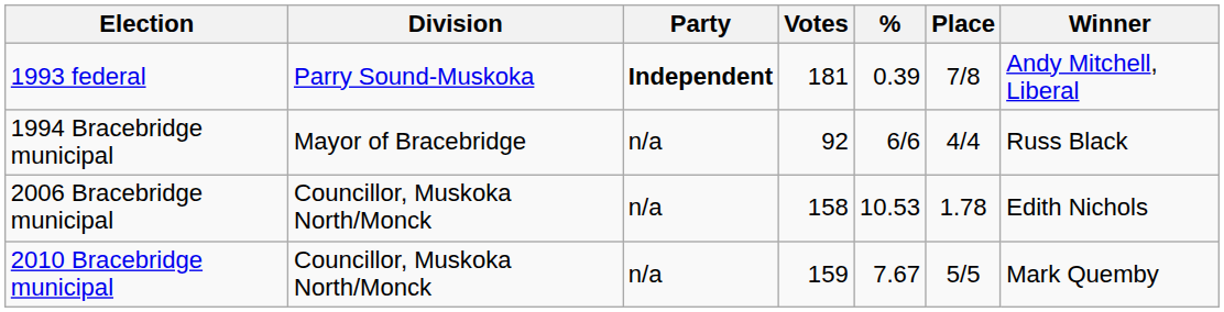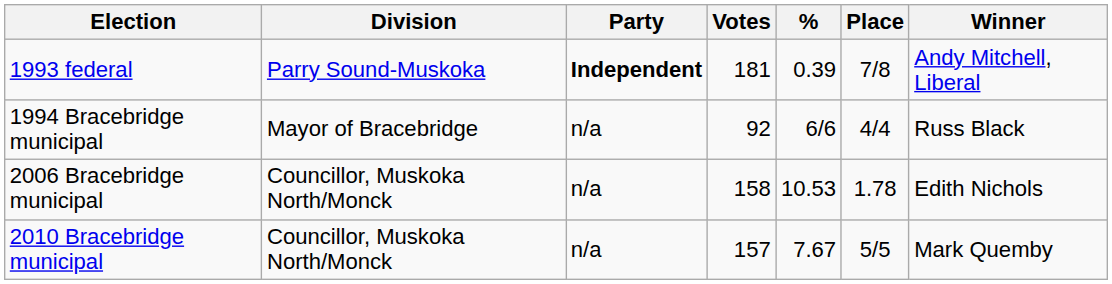 <table class="wikitable" width="800">
 <tr>
 <th align="left">Election</th>
 <th align="left">Division</th>
 <th align="left">Party</th>
 <th align="right">Votes</th>
 <th align="right">%</th>
 <th align="center">Place</th>
 <th align="center">Winner</th>
 </tr>
 <tr>
 <td align="left"><a href='#'>1993 federal</a></td>
 <td align="left"><a href='#'>Parry Sound-Muskoka</a></td>
 <td align="left"><strong>Independent</strong></td>
 <td align="right">181</td>
 <td align="right">0.39</td>
 <td align="center">7/8</td>
 <td align="left"><a href='#'>Andy Mitchell</a>, <a href='#'>Liberal</a></td>
 </tr>
 <tr>
 <td align="left">1994 Bracebridge municipal</td>
 <td align="left">Mayor of Bracebridge</td>
 <td align="left">n/a</td>
 <td align="right">92</td>
 <td align="right">6/6</td>
 <td align="center">4/4</td>
 <td align="left">Russ Black</td>
 </tr>
 <tr>
 <td align="left">2006 Bracebridge municipal</td>
 <td align="left">Councillor, Muskoka North/Monck</td>
 <td align="left">n/a</td>
 <td align="right">158</td>
 <td align="right">10.53</td>
 <td align="center">1.78</td>
 <td align="left">Edith Nichols</td>
 </tr>
 <tr>
 <td align="left"><a href='#'>2010 Bracebridge municipal</a></td>
 <td align="left">Councillor, Muskoka North/Monck</td>
 <td align="left">n/a</td>
-<td align="right">159</td>
+<td align="right">157</td>
 <td align="right">7.67</td>
 <td align="center">5/5</td>
 <td align="left">Mark Quemby</td>
 </tr>
 </table>
